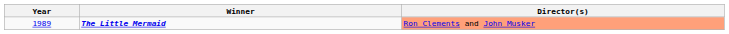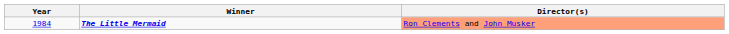 <table class="wikitable" width="95%" cellpadding="5">
 <tr>
 <th width="100"><strong>Year</strong></th>
 <th width="450"><strong>Winner</strong></th>
 <th width="450"><strong>Director(s)</strong></th>
 </tr>
 <tr>
-<td style="text-align:center;"><a href='#'>1989</a></td>
+<td style="text-align:center;"><a href='#'>1984</a></td>
 <td><strong><em><a href='#'>The Little Mermaid</a></em></strong></td>
 <td style="background: lightsalmon;"><a href='#'>Ron Clements</a> and <a href='#'>John Musker</a></td>
 </tr>
 </table>
